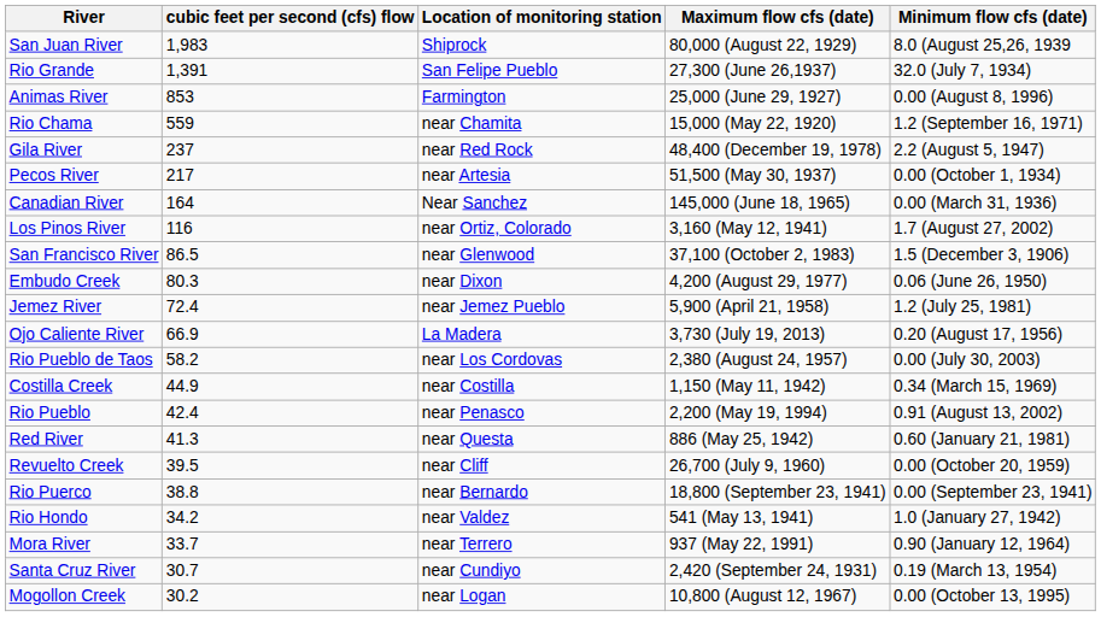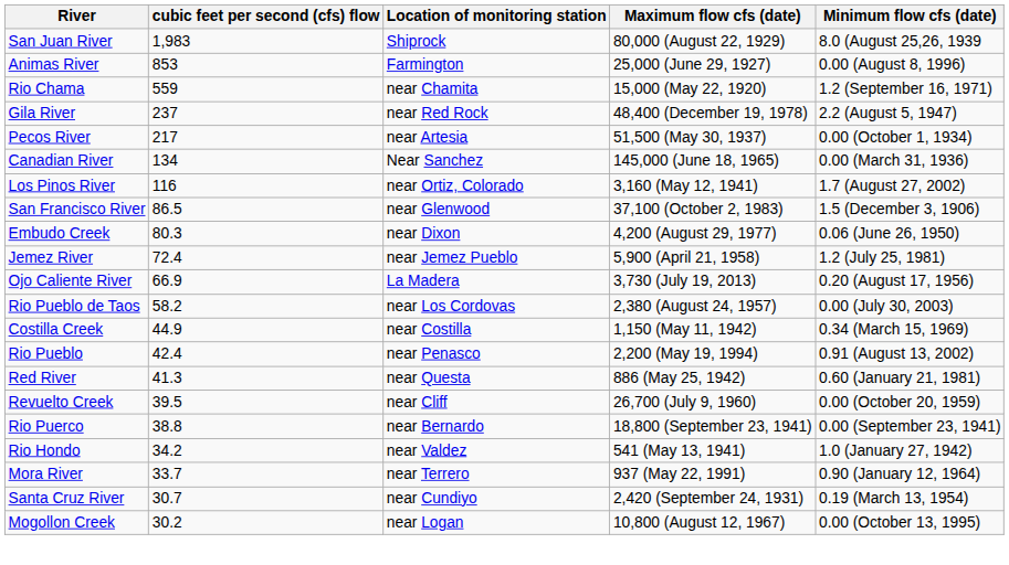 <table class="wikitable">
 <tr>
 <th>River</th>
 <th>cubic feet per second (cfs) flow</th>
 <th>Location of monitoring station</th>
 <th>Maximum flow cfs (date)</th>
 <th>Minimum flow cfs (date)</th>
 </tr>
 <tr>
 <td><a href='#'>San Juan River</a></td>
 <td>1,983</td>
 <td><a href='#'>Shiprock</a></td>
 <td>80,000 (August 22, 1929)</td>
 <td>8.0 (August 25,26, 1939</td>
-</tr>
-<tr>
-<td><a href='#'>Rio Grande</a></td>
-<td>1,391</td>
-<td><a href='#'>San Felipe Pueblo</a></td>
-<td>27,300 (June 26,1937)</td>
-<td>32.0 (July 7, 1934)</td>
 </tr>
 <tr>
 <td><a href='#'>Animas River</a></td>
 <td>853</td>
 <td><a href='#'>Farmington</a></td>
 <td>25,000 (June 29, 1927)</td>
 <td>0.00 (August 8, 1996)</td>
 </tr>
 <tr>
 <td><a href='#'>Rio Chama</a></td>
 <td>559</td>
 <td>near <a href='#'>Chamita</a></td>
 <td>15,000 (May 22, 1920)</td>
 <td>1.2 (September 16, 1971)</td>
 </tr>
 <tr>
 <td><a href='#'>Gila River</a></td>
 <td>237</td>
 <td>near <a href='#'>Red Rock</a></td>
 <td>48,400 (December 19, 1978)</td>
 <td>2.2 (August 5, 1947)</td>
 </tr>
 <tr>
 <td><a href='#'>Pecos River</a></td>
 <td>217</td>
 <td>near <a href='#'>Artesia</a></td>
 <td>51,500 (May 30, 1937)</td>
 <td>0.00 (October 1, 1934)</td>
 </tr>
 <tr>
 <td><a href='#'>Canadian River</a></td>
-<td>164</td>
+<td>134</td>
 <td>Near <a href='#'>Sanchez</a></td>
 <td>145,000 (June 18, 1965)</td>
 <td>0.00 (March 31, 1936)</td>
 </tr>
 <tr>
 <td><a href='#'>Los Pinos River</a></td>
 <td>116</td>
 <td>near <a href='#'>Ortiz, Colorado</a></td>
 <td>3,160 (May 12, 1941)</td>
 <td>1.7 (August 27, 2002)</td>
 </tr>
 <tr>
 <td><a href='#'>San Francisco River</a></td>
 <td>86.5</td>
 <td>near <a href='#'>Glenwood</a></td>
 <td>37,100 (October 2, 1983)</td>
 <td>1.5 (December 3, 1906)</td>
 </tr>
 <tr>
 <td><a href='#'>Embudo Creek</a></td>
 <td>80.3</td>
 <td>near <a href='#'>Dixon</a></td>
 <td>4,200 (August 29, 1977)</td>
 <td>0.06 (June 26, 1950)</td>
 </tr>
 <tr>
 <td><a href='#'>Jemez River</a></td>
 <td>72.4</td>
 <td>near <a href='#'>Jemez Pueblo</a></td>
 <td>5,900 (April 21, 1958)</td>
 <td>1.2 (July 25, 1981)</td>
 </tr>
 <tr>
 <td><a href='#'>Ojo Caliente River</a></td>
 <td>66.9</td>
 <td><a href='#'>La Madera</a></td>
 <td>3,730 (July 19, 2013)</td>
 <td>0.20 (August 17, 1956)</td>
 </tr>
 <tr>
 <td><a href='#'>Rio Pueblo de Taos</a></td>
 <td>58.2</td>
 <td>near <a href='#'>Los Cordovas</a></td>
 <td>2,380 (August 24, 1957)</td>
 <td>0.00 (July 30, 2003)</td>
 </tr>
 <tr>
 <td><a href='#'>Costilla Creek</a></td>
 <td>44.9</td>
 <td>near <a href='#'>Costilla</a></td>
 <td>1,150 (May 11, 1942)</td>
 <td>0.34 (March 15, 1969)</td>
 </tr>
 <tr>
 <td><a href='#'>Rio Pueblo</a></td>
 <td>42.4</td>
 <td>near <a href='#'>Penasco</a></td>
 <td>2,200 (May 19, 1994)</td>
 <td>0.91 (August 13, 2002)</td>
 </tr>
 <tr>
 <td><a href='#'>Red River</a></td>
 <td>41.3</td>
 <td>near <a href='#'>Questa</a></td>
 <td>886 (May 25, 1942)</td>
 <td>0.60 (January 21, 1981)</td>
 </tr>
 <tr>
 <td><a href='#'>Revuelto Creek</a></td>
 <td>39.5</td>
 <td>near <a href='#'>Cliff</a></td>
 <td>26,700 (July 9, 1960)</td>
 <td>0.00 (October 20, 1959)</td>
 </tr>
 <tr>
 <td><a href='#'>Rio Puerco</a></td>
 <td>38.8</td>
 <td>near <a href='#'>Bernardo</a></td>
 <td>18,800 (September 23, 1941)</td>
 <td>0.00 (September 23, 1941)</td>
 </tr>
 <tr>
 <td><a href='#'>Rio Hondo</a></td>
 <td>34.2</td>
 <td>near <a href='#'>Valdez</a></td>
 <td>541 (May 13, 1941)</td>
 <td>1.0 (January 27, 1942)</td>
 </tr>
 <tr>
 <td><a href='#'>Mora River</a></td>
 <td>33.7</td>
 <td>near <a href='#'>Terrero</a></td>
 <td>937 (May 22, 1991)</td>
 <td>0.90 (January 12, 1964)</td>
 </tr>
 <tr>
 <td><a href='#'>Santa Cruz River</a></td>
 <td>30.7</td>
 <td>near <a href='#'>Cundiyo</a></td>
 <td>2,420 (September 24, 1931)</td>
 <td>0.19 (March 13, 1954)</td>
 </tr>
 <tr>
 <td><a href='#'>Mogollon Creek</a></td>
 <td>30.2</td>
 <td>near <a href='#'>Logan</a></td>
 <td>10,800 (August 12, 1967)</td>
 <td>0.00 (October 13, 1995)</td>
 </tr>
 </table>
